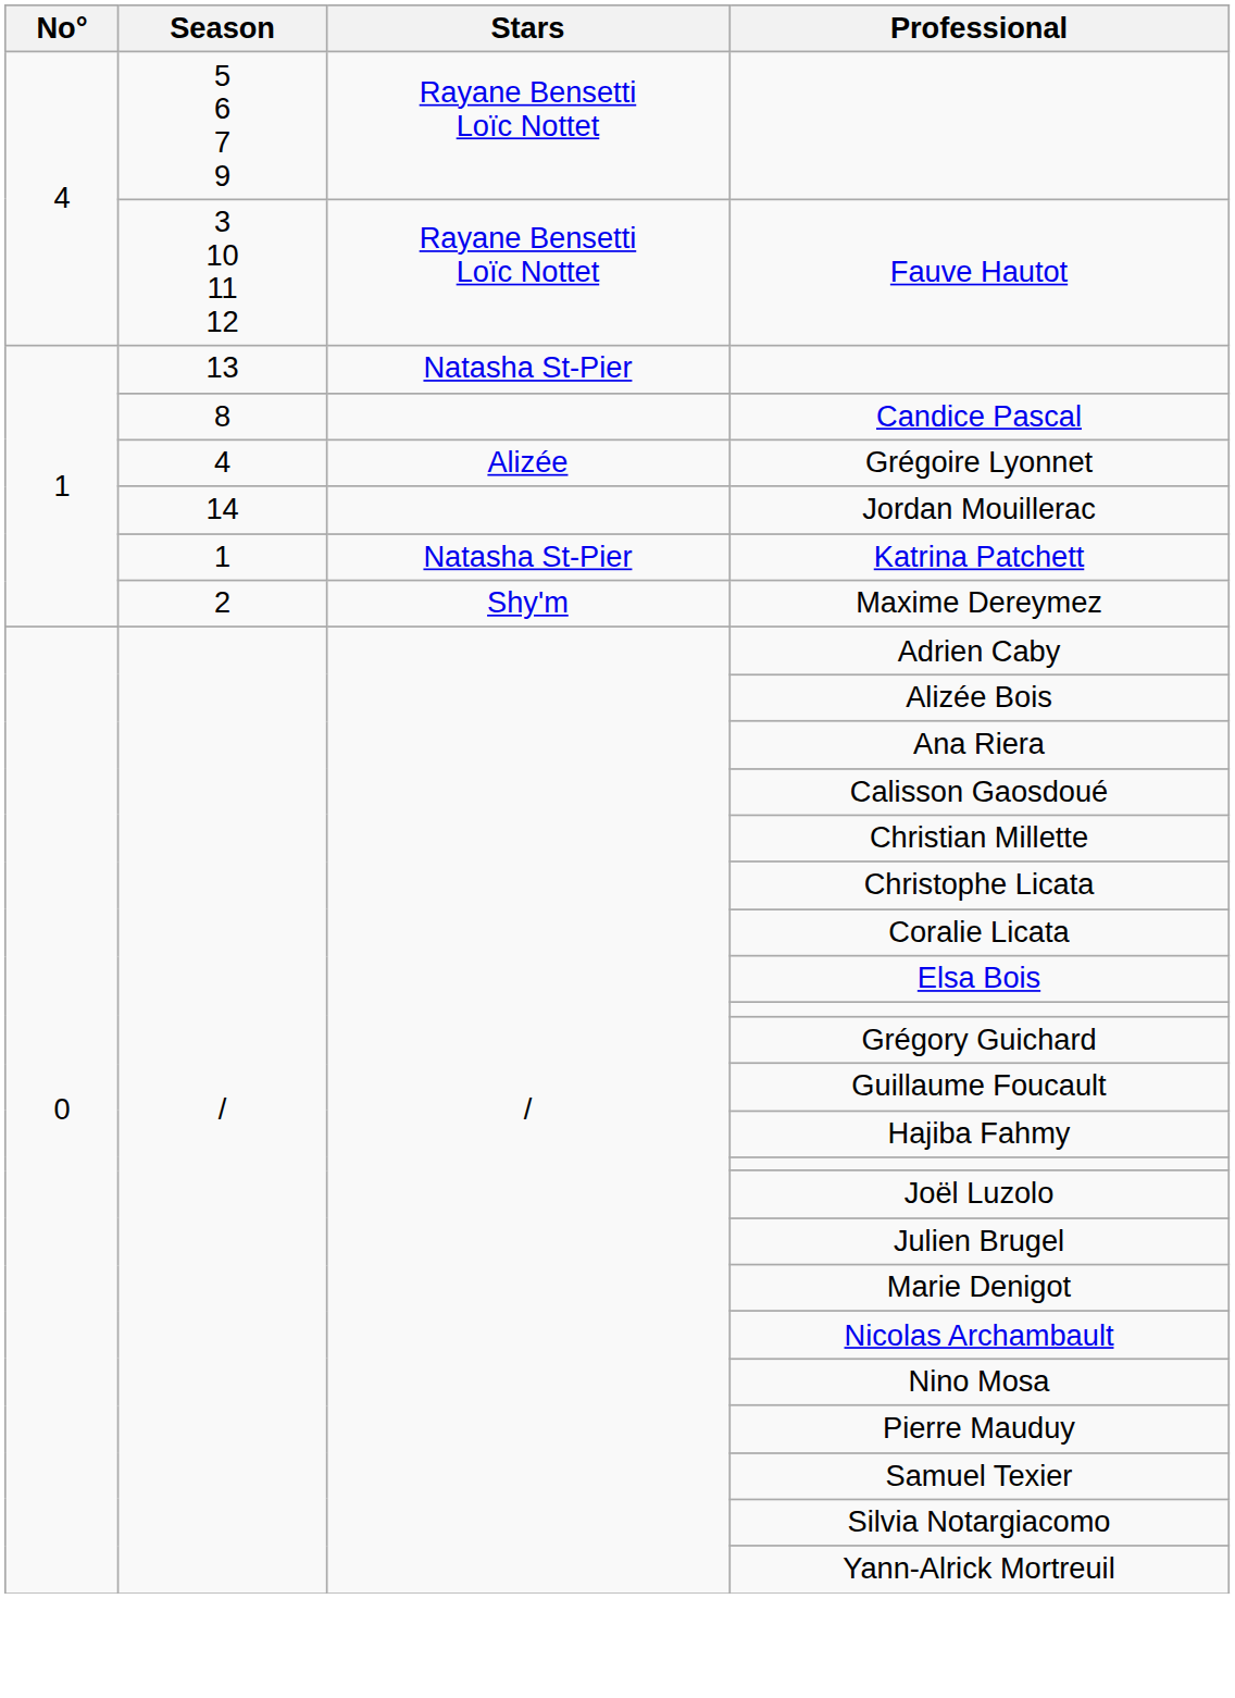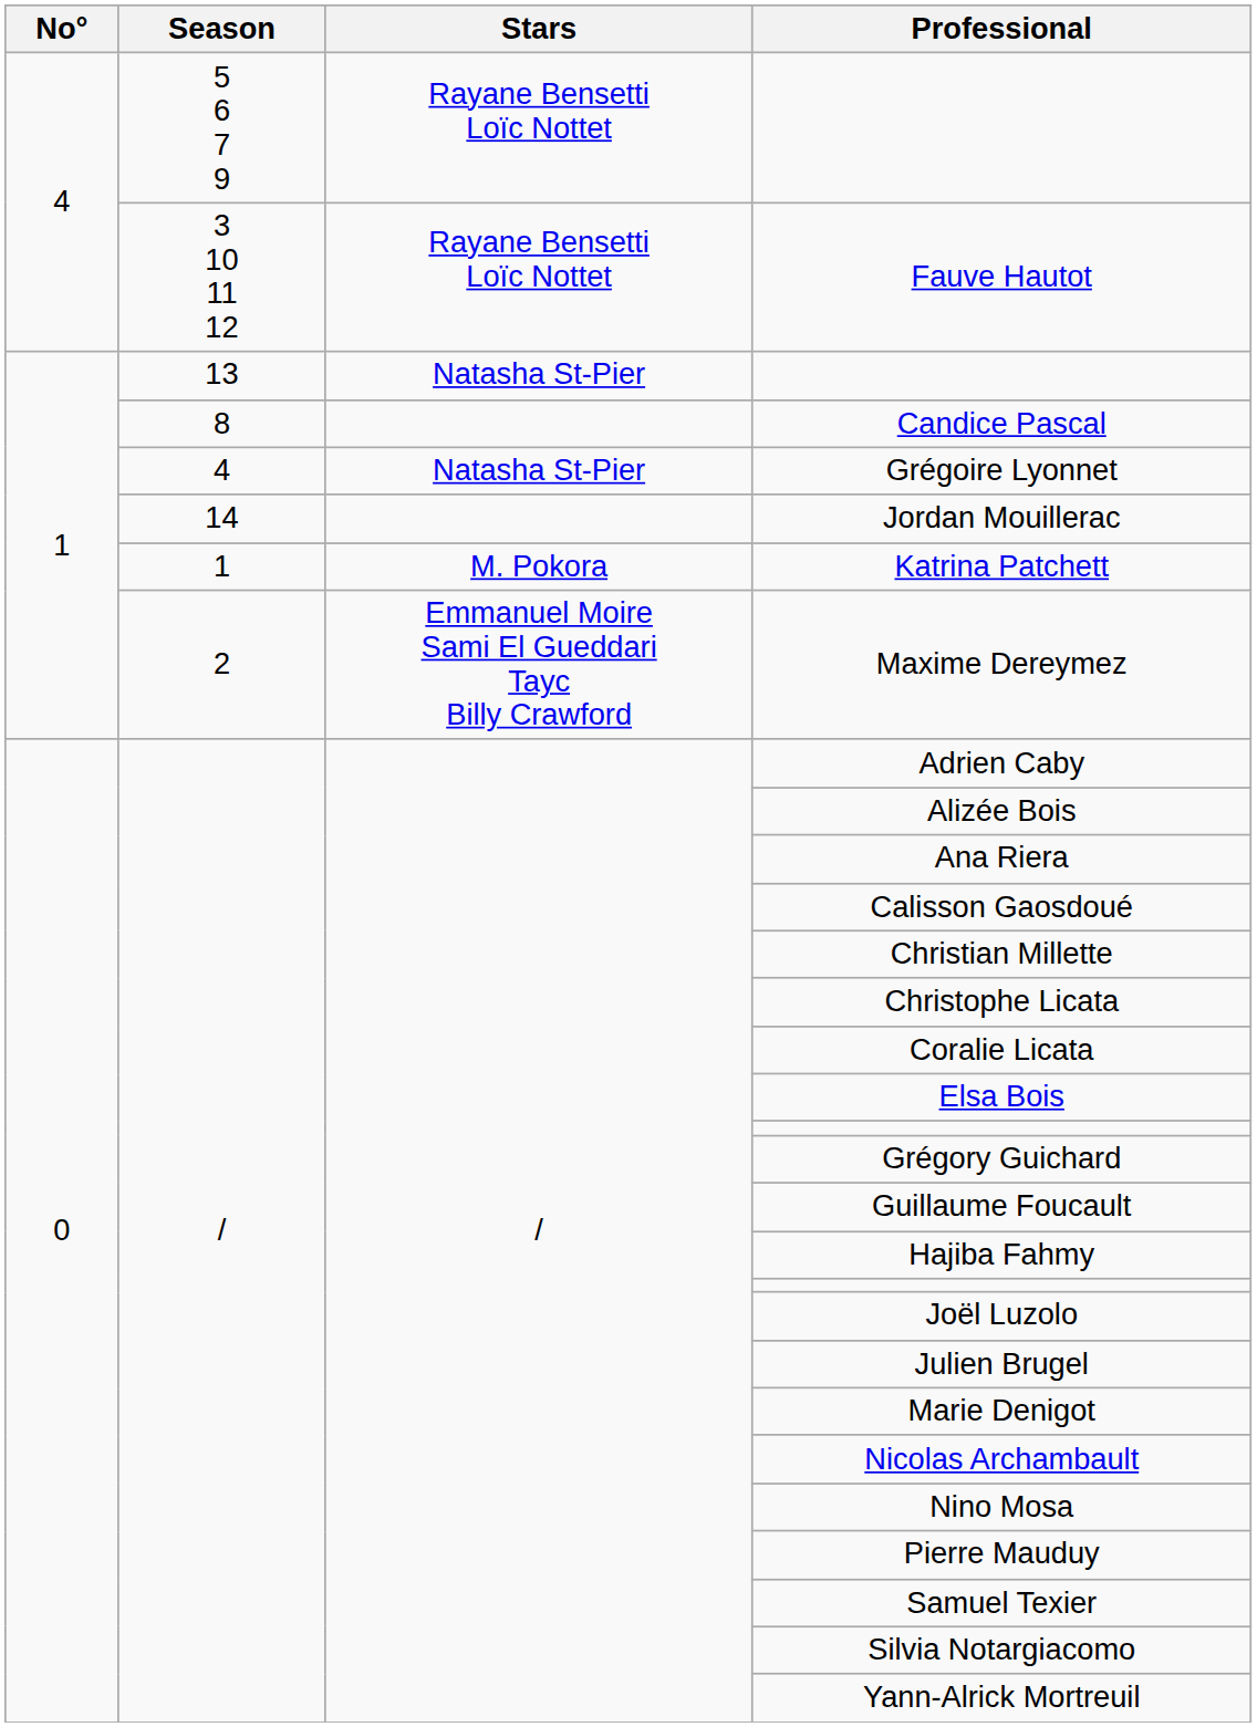 <table class="wikitable" border="1" width="75%" style="text-align:center">
 <tr>
 <th>No°</th>
 <th>Season</th>
 <th>Stars</th>
 <th>Professional</th>
 </tr>
 <tr>
 <td rowspan="2">4</td>
 <td>5<br>6<br>7<br>9</td>
 <td><a href='#'>Rayane Bensetti</a><br><a href='#'>Loïc Nottet</a><br><br></td>
 <td></td>
 </tr>
 <tr>
 <td>3<br>10<br>11<br>12</td>
 <td><a href='#'>Rayane Bensetti</a><br><a href='#'>Loïc Nottet</a><br><br></td>
 <td><a href='#'>Fauve Hautot</a></td>
 </tr>
 <tr>
 <td rowspan="6">1</td>
 <td>13</td>
 <td><a href='#'>Natasha St-Pier</a></td>
 <td></td>
 </tr>
 <tr>
 <td>8</td>
 <td></td>
 <td><a href='#'>Candice Pascal</a></td>
 </tr>
 <tr>
 <td>4</td>
-<td><a href='#'>Alizée</a></td>
+<td><a href='#'>Natasha St-Pier</a></td>
 <td>Grégoire Lyonnet</td>
 </tr>
 <tr>
 <td>14</td>
 <td></td>
 <td>Jordan Mouillerac</td>
 </tr>
 <tr>
 <td>1</td>
-<td><a href='#'>Natasha St-Pier</a></td>
+<td><a href='#'>M. Pokora</a></td>
 <td><a href='#'>Katrina Patchett</a></td>
 </tr>
 <tr>
 <td>2</td>
-<td><a href='#'>Shy'm</a></td>
+<td><a href='#'>Emmanuel Moire</a><br><a href='#'>Sami El Gueddari</a><br><a href='#'>Tayc</a><br><a href='#'>Billy Crawford</a></td>
 <td>Maxime Dereymez</td>
 </tr>
 <tr>
 <td rowspan="22">0</td>
 <td rowspan="22">/</td>
 <td rowspan="22">/</td>
 <td>Adrien Caby</td>
 </tr>
 <tr>
 <td>Alizée Bois</td>
 </tr>
 <tr>
 <td>Ana Riera</td>
 </tr>
 <tr>
 <td>Calisson Gaosdoué</td>
 </tr>
 <tr>
 <td>Christian Millette</td>
 </tr>
 <tr>
 <td>Christophe Licata</td>
 </tr>
 <tr>
 <td>Coralie Licata</td>
 </tr>
 <tr>
 <td><a href='#'>Elsa Bois</a></td>
 </tr>
 <tr>
 <td></td>
 </tr>
 <tr>
 <td>Grégory Guichard</td>
 </tr>
 <tr>
 <td>Guillaume Foucault</td>
 </tr>
 <tr>
 <td>Hajiba Fahmy</td>
 </tr>
 <tr>
 <td></td>
 </tr>
 <tr>
 <td>Joël Luzolo</td>
 </tr>
 <tr>
 <td>Julien Brugel</td>
 </tr>
 <tr>
 <td>Marie Denigot</td>
 </tr>
 <tr>
 <td><a href='#'>Nicolas Archambault</a></td>
 </tr>
 <tr>
 <td>Nino Mosa</td>
 </tr>
 <tr>
 <td>Pierre Mauduy</td>
 </tr>
 <tr>
 <td>Samuel Texier</td>
 </tr>
 <tr>
 <td>Silvia Notargiacomo</td>
 </tr>
 <tr>
 <td>Yann-Alrick Mortreuil</td>
 </tr>
 </table>
